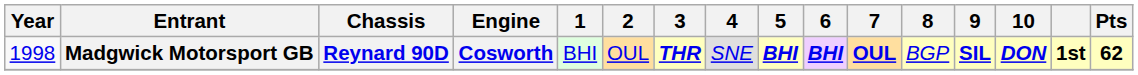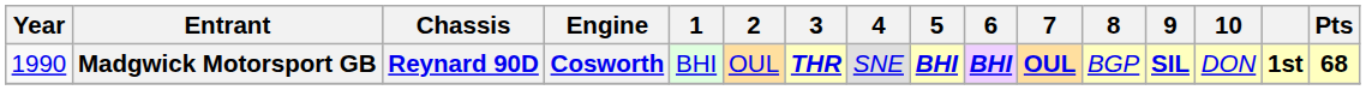 <table class="wikitable" style="text-align:center; font-size:85%">
 <tr>
 <th>Year</th>
 <th>Entrant</th>
 <th>Chassis</th>
 <th>Engine</th>
 <th>1</th>
 <th>2</th>
 <th>3</th>
 <th>4</th>
 <th>5</th>
 <th>6</th>
 <th>7</th>
 <th>8</th>
 <th>9</th>
 <th>10</th>
 <th></th>
 <th>Pts</th>
 </tr>
 <tr>
-<td><a href='#'>1998</a></td>
+<td><a href='#'>1990</a></td>
 <th nowrap>Madgwick Motorsport GB</th>
 <th nowrap><a href='#'>Reynard 90D</a></th>
 <th><a href='#'>Cosworth</a></th>
 <td style="background:#DFFFDF;"><a href='#'>BHI</a><br></td>
 <td style="background:#FFDF9F;"><a href='#'>OUL</a><br></td>
 <td style="background:#FFFFBF;"><strong><em><a href='#'>THR</a></em></strong><br></td>
 <td style="background:#DFDFDF;"><em><a href='#'>SNE</a></em><br></td>
 <td style="background:#FFFFBF;"><strong><em><a href='#'>BHI</a></em></strong><br></td>
 <td style="background:#EFCFFF;"><strong><em><a href='#'>BHI</a></em></strong><br></td>
 <td style="background:#FFDF9F;"><strong><a href='#'>OUL</a><br></strong></td>
 <td style="background:#FFFFBF;"><em><a href='#'>BGP</a></em><br></td>
 <td style="background:#FFFFBF;"><strong><a href='#'>SIL</a></strong><br></td>
-<td style="background:#FFFFBF;"><strong><em><a href='#'>DON</a></em><br></strong></td>
+<td style="background:#FFFFBF;"><em><a href='#'>DON</a></em><br></td>
 <th style="background:#FFFFBF;">1st</th>
-<th style="background:#FFFFBF;">62</th>
+<th style="background:#FFFFBF;">68</th>
 </tr>
 <tr>
 </tr>
 </table>
